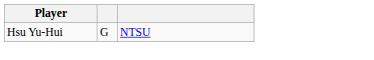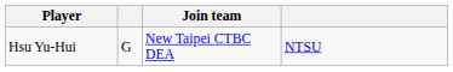 <table class="wikitable sortable sortable">
 <tr>
 <th style="width:120px;">Player</th>
 <th style="width:20px;"></th>
+<th style="width:150px;">Join team</th>
 <th style="width:180px;"></th>
 </tr>
 <tr>
 <td>Hsu Yu-Hui</td>
 <td>G</td>
+<td><a href='#'>New Taipei CTBC DEA</a></td>
 <td><a href='#'>NTSU</a> </td>
 </tr>
 </table>
